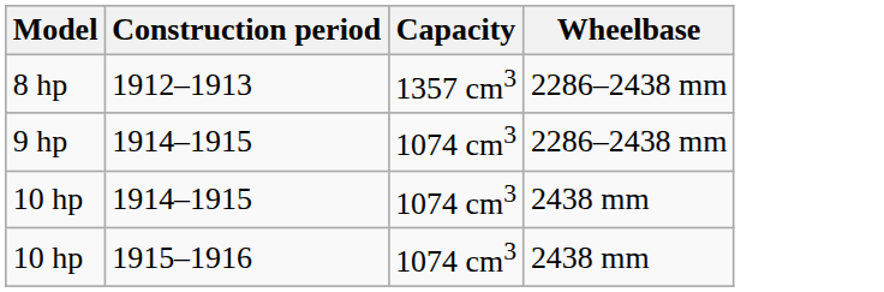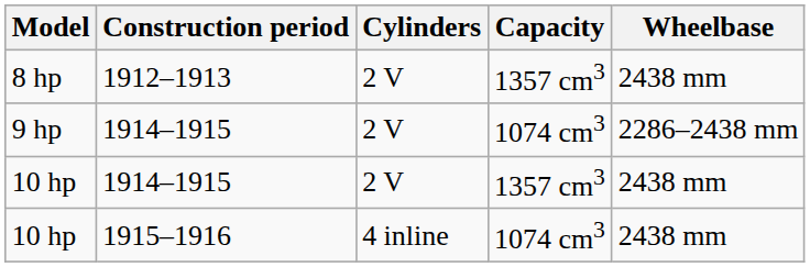 <table class="wikitable">
 <tr>
 <th>Model</th>
 <th>Construction period</th>
+<th>Cylinders</th>
 <th>Capacity</th>
 <th>Wheelbase</th>
 </tr>
 <tr>
 <td>8 hp</td>
 <td>1912–1913</td>
+<td>2 V</td>
 <td>1357 cm<sup>3</sup></td>
-<td>2286–2438 mm</td>
+<td>2438 mm</td>
 </tr>
 <tr>
 <td>9 hp</td>
 <td>1914–1915</td>
+<td>2 V</td>
 <td>1074 cm<sup>3</sup></td>
 <td>2286–2438 mm</td>
 </tr>
 <tr>
 <td>10 hp</td>
 <td>1914–1915</td>
-<td>1074 cm<sup>3</sup></td>
+<td>2 V</td>
+<td>1357 cm<sup>3</sup></td>
 <td>2438 mm</td>
 </tr>
 <tr>
 <td>10 hp</td>
 <td>1915–1916</td>
+<td>4 inline</td>
 <td>1074 cm<sup>3</sup></td>
 <td>2438 mm</td>
 </tr>
 </table>
